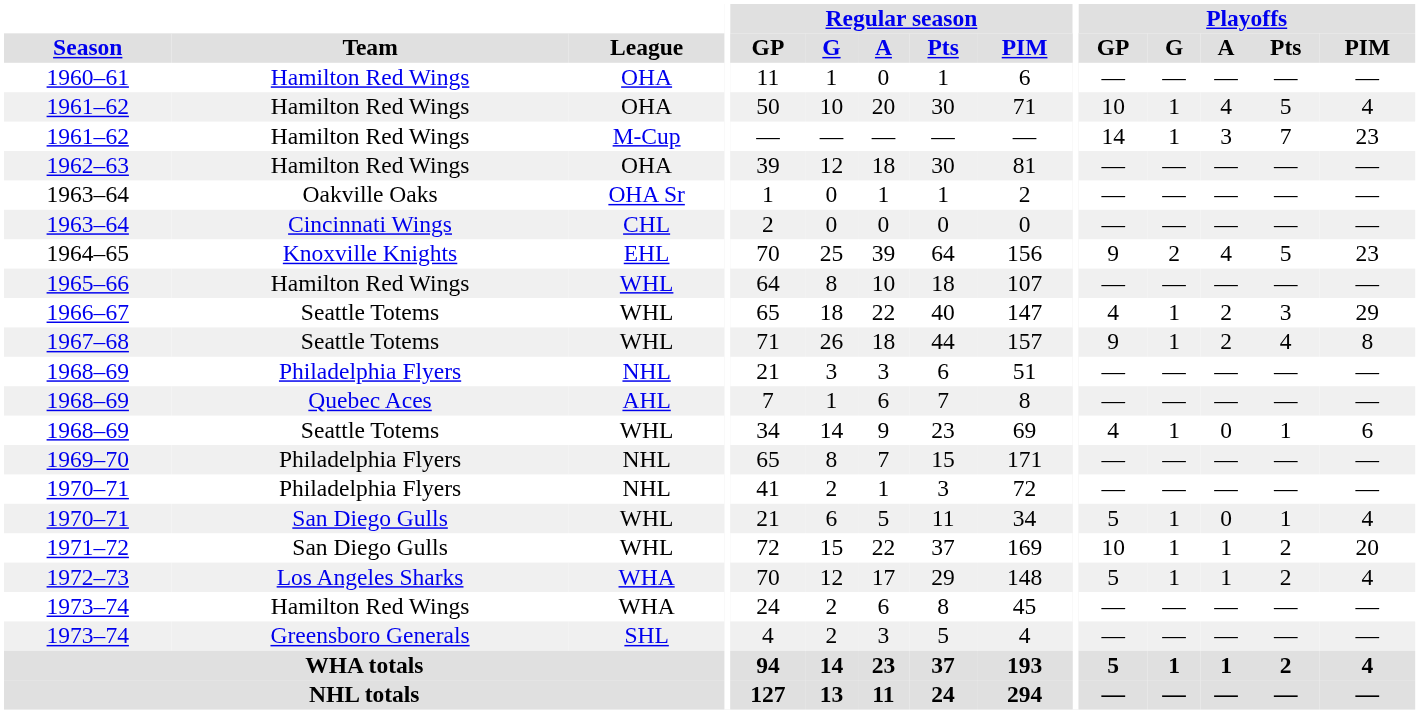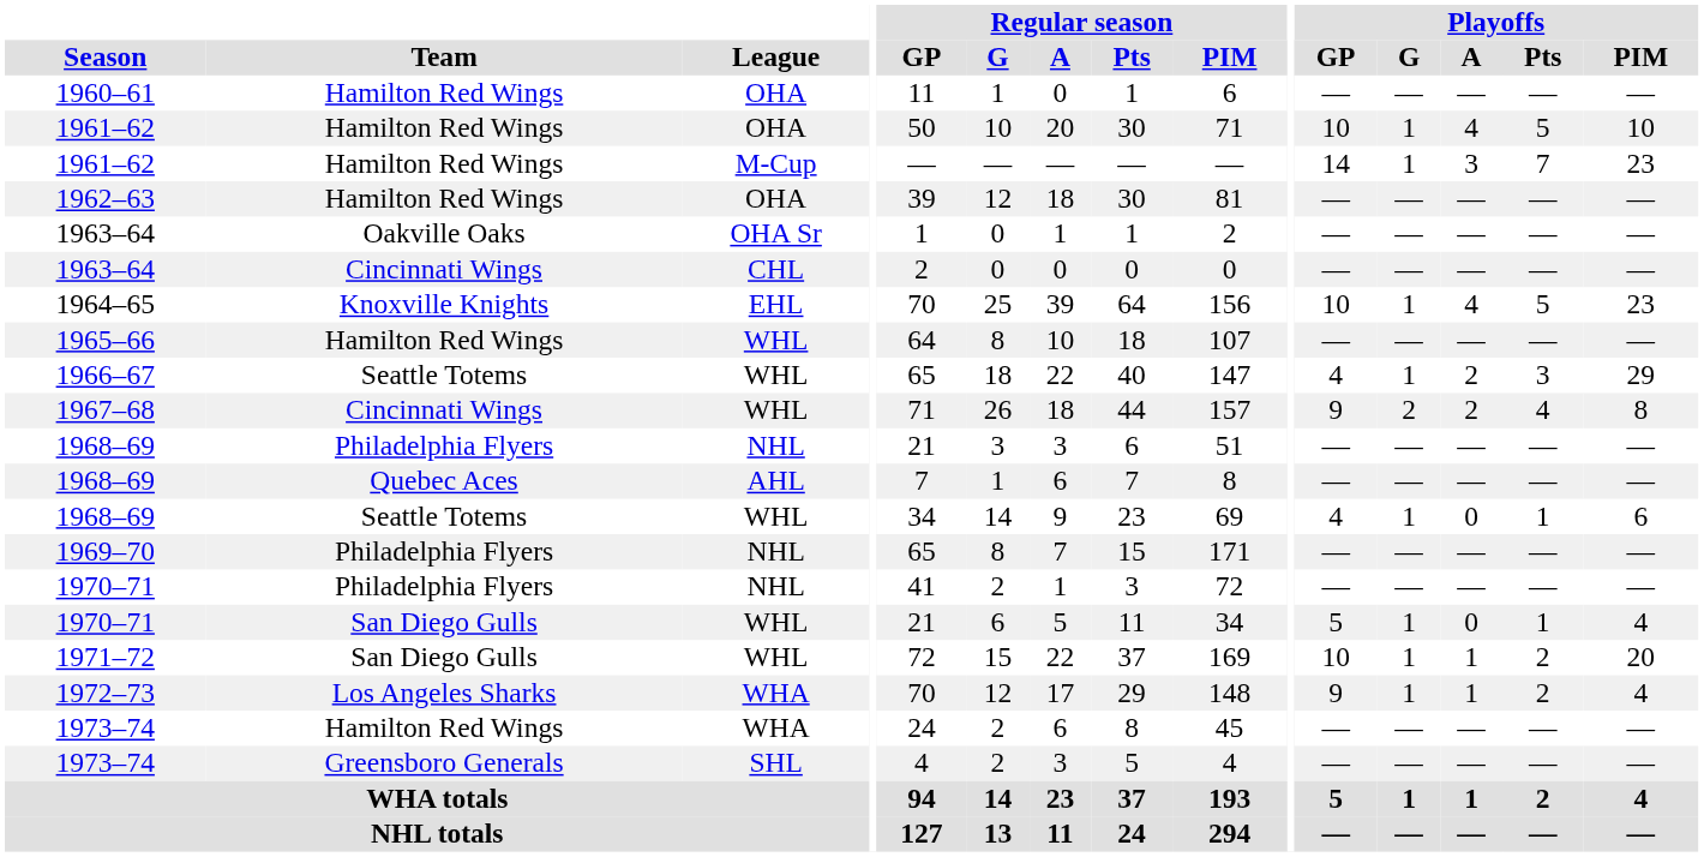 <table border="0" cellpadding="1" cellspacing="0" style="text-align:center; width:60em">
 <tr bgcolor="#e0e0e0">
 <th colspan="3" bgcolor="#ffffff"></th>
 <th rowspan="100" bgcolor="#ffffff"></th>
 <th colspan="5"><a href='#'>Regular season</a></th>
 <th rowspan="100" bgcolor="#ffffff"></th>
 <th colspan="5"><a href='#'>Playoffs</a></th>
 </tr>
 <tr bgcolor="#e0e0e0">
 <th><a href='#'>Season</a></th>
 <th>Team</th>
 <th>League</th>
 <th>GP</th>
 <th><a href='#'>G</a></th>
 <th><a href='#'>A</a></th>
 <th><a href='#'>Pts</a></th>
 <th><a href='#'>PIM</a></th>
 <th>GP</th>
 <th>G</th>
 <th>A</th>
 <th>Pts</th>
 <th>PIM</th>
 </tr>
 <tr>
 <td><a href='#'>1960–61</a></td>
 <td><a href='#'>Hamilton Red Wings</a></td>
 <td><a href='#'>OHA</a></td>
 <td>11</td>
 <td>1</td>
 <td>0</td>
 <td>1</td>
 <td>6</td>
 <td>—</td>
 <td>—</td>
 <td>—</td>
 <td>—</td>
 <td>—</td>
 </tr>
 <tr bgcolor="#f0f0f0">
 <td><a href='#'>1961–62</a></td>
 <td>Hamilton Red Wings</td>
 <td>OHA</td>
 <td>50</td>
 <td>10</td>
 <td>20</td>
 <td>30</td>
 <td>71</td>
 <td>10</td>
 <td>1</td>
 <td>4</td>
 <td>5</td>
-<td>4</td>
+<td>10</td>
 </tr>
 <tr>
 <td><a href='#'>1961–62</a></td>
 <td>Hamilton Red Wings</td>
 <td><a href='#'>M-Cup</a></td>
 <td>—</td>
 <td>—</td>
 <td>—</td>
 <td>—</td>
 <td>—</td>
 <td>14</td>
 <td>1</td>
 <td>3</td>
 <td>7</td>
 <td>23</td>
 </tr>
 <tr bgcolor="#f0f0f0">
 <td><a href='#'>1962–63</a></td>
 <td>Hamilton Red Wings</td>
 <td>OHA</td>
 <td>39</td>
 <td>12</td>
 <td>18</td>
 <td>30</td>
 <td>81</td>
 <td>—</td>
 <td>—</td>
 <td>—</td>
 <td>—</td>
 <td>—</td>
 </tr>
 <tr>
 <td>1963–64</td>
 <td>Oakville Oaks</td>
 <td><a href='#'>OHA Sr</a></td>
 <td>1</td>
 <td>0</td>
 <td>1</td>
 <td>1</td>
 <td>2</td>
 <td>—</td>
 <td>—</td>
 <td>—</td>
 <td>—</td>
 <td>—</td>
 </tr>
 <tr bgcolor="#f0f0f0">
 <td><a href='#'>1963–64</a></td>
 <td><a href='#'>Cincinnati Wings</a></td>
 <td><a href='#'>CHL</a></td>
 <td>2</td>
 <td>0</td>
 <td>0</td>
 <td>0</td>
 <td>0</td>
 <td>—</td>
 <td>—</td>
 <td>—</td>
 <td>—</td>
 <td>—</td>
 </tr>
 <tr>
 <td>1964–65</td>
 <td><a href='#'>Knoxville Knights</a></td>
 <td><a href='#'>EHL</a></td>
 <td>70</td>
 <td>25</td>
 <td>39</td>
 <td>64</td>
 <td>156</td>
-<td>9</td>
-<td>2</td>
+<td>10</td>
+<td>1</td>
 <td>4</td>
 <td>5</td>
 <td>23</td>
 </tr>
 <tr bgcolor="#f0f0f0">
 <td><a href='#'>1965–66</a></td>
 <td>Hamilton Red Wings</td>
 <td><a href='#'>WHL</a></td>
 <td>64</td>
 <td>8</td>
 <td>10</td>
 <td>18</td>
 <td>107</td>
 <td>—</td>
 <td>—</td>
 <td>—</td>
 <td>—</td>
 <td>—</td>
 </tr>
 <tr>
 <td><a href='#'>1966–67</a></td>
 <td>Seattle Totems</td>
 <td>WHL</td>
 <td>65</td>
 <td>18</td>
 <td>22</td>
 <td>40</td>
 <td>147</td>
 <td>4</td>
 <td>1</td>
 <td>2</td>
 <td>3</td>
 <td>29</td>
 </tr>
 <tr bgcolor="#f0f0f0">
 <td><a href='#'>1967–68</a></td>
-<td>Seattle Totems</td>
+<td><a href='#'>Cincinnati Wings</a></td>
 <td>WHL</td>
 <td>71</td>
 <td>26</td>
 <td>18</td>
 <td>44</td>
 <td>157</td>
 <td>9</td>
-<td>1</td>
+<td>2</td>
 <td>2</td>
 <td>4</td>
 <td>8</td>
 </tr>
 <tr>
 <td><a href='#'>1968–69</a></td>
 <td><a href='#'>Philadelphia Flyers</a></td>
 <td><a href='#'>NHL</a></td>
 <td>21</td>
 <td>3</td>
 <td>3</td>
 <td>6</td>
 <td>51</td>
 <td>—</td>
 <td>—</td>
 <td>—</td>
 <td>—</td>
 <td>—</td>
 </tr>
 <tr bgcolor="#f0f0f0">
 <td><a href='#'>1968–69</a></td>
 <td><a href='#'>Quebec Aces</a></td>
 <td><a href='#'>AHL</a></td>
 <td>7</td>
 <td>1</td>
 <td>6</td>
 <td>7</td>
 <td>8</td>
 <td>—</td>
 <td>—</td>
 <td>—</td>
 <td>—</td>
 <td>—</td>
 </tr>
 <tr>
 <td><a href='#'>1968–69</a></td>
 <td>Seattle Totems</td>
 <td>WHL</td>
 <td>34</td>
 <td>14</td>
 <td>9</td>
 <td>23</td>
 <td>69</td>
 <td>4</td>
 <td>1</td>
 <td>0</td>
 <td>1</td>
 <td>6</td>
 </tr>
 <tr bgcolor="#f0f0f0">
 <td><a href='#'>1969–70</a></td>
 <td>Philadelphia Flyers</td>
 <td>NHL</td>
 <td>65</td>
 <td>8</td>
 <td>7</td>
 <td>15</td>
 <td>171</td>
 <td>—</td>
 <td>—</td>
 <td>—</td>
 <td>—</td>
 <td>—</td>
 </tr>
 <tr>
 <td><a href='#'>1970–71</a></td>
 <td>Philadelphia Flyers</td>
 <td>NHL</td>
 <td>41</td>
 <td>2</td>
 <td>1</td>
 <td>3</td>
 <td>72</td>
 <td>—</td>
 <td>—</td>
 <td>—</td>
 <td>—</td>
 <td>—</td>
 </tr>
 <tr bgcolor="#f0f0f0">
 <td><a href='#'>1970–71</a></td>
 <td><a href='#'>San Diego Gulls</a></td>
 <td>WHL</td>
 <td>21</td>
 <td>6</td>
 <td>5</td>
 <td>11</td>
 <td>34</td>
 <td>5</td>
 <td>1</td>
 <td>0</td>
 <td>1</td>
 <td>4</td>
 </tr>
 <tr>
 <td><a href='#'>1971–72</a></td>
 <td>San Diego Gulls</td>
 <td>WHL</td>
 <td>72</td>
 <td>15</td>
 <td>22</td>
 <td>37</td>
 <td>169</td>
 <td>10</td>
 <td>1</td>
 <td>1</td>
 <td>2</td>
 <td>20</td>
 </tr>
 <tr bgcolor="#f0f0f0">
 <td><a href='#'>1972–73</a></td>
 <td><a href='#'>Los Angeles Sharks</a></td>
 <td><a href='#'>WHA</a></td>
 <td>70</td>
 <td>12</td>
 <td>17</td>
 <td>29</td>
 <td>148</td>
-<td>5</td>
+<td>9</td>
 <td>1</td>
 <td>1</td>
 <td>2</td>
 <td>4</td>
 </tr>
 <tr>
 <td><a href='#'>1973–74</a></td>
 <td>Hamilton Red Wings</td>
 <td>WHA</td>
 <td>24</td>
 <td>2</td>
 <td>6</td>
 <td>8</td>
 <td>45</td>
 <td>—</td>
 <td>—</td>
 <td>—</td>
 <td>—</td>
 <td>—</td>
 </tr>
 <tr bgcolor="#f0f0f0">
 <td><a href='#'>1973–74</a></td>
 <td><a href='#'>Greensboro Generals</a></td>
 <td><a href='#'>SHL</a></td>
 <td>4</td>
 <td>2</td>
 <td>3</td>
 <td>5</td>
 <td>4</td>
 <td>—</td>
 <td>—</td>
 <td>—</td>
 <td>—</td>
 <td>—</td>
 </tr>
 <tr bgcolor="#e0e0e0">
 <th colspan="3">WHA totals</th>
 <th>94</th>
 <th>14</th>
 <th>23</th>
 <th>37</th>
 <th>193</th>
 <th>5</th>
 <th>1</th>
 <th>1</th>
 <th>2</th>
 <th>4</th>
 </tr>
 <tr bgcolor="#e0e0e0">
 <th colspan="3">NHL totals</th>
 <th>127</th>
 <th>13</th>
 <th>11</th>
 <th>24</th>
 <th>294</th>
 <th>—</th>
 <th>—</th>
 <th>—</th>
 <th>—</th>
 <th>—</th>
 </tr>
 </table>
